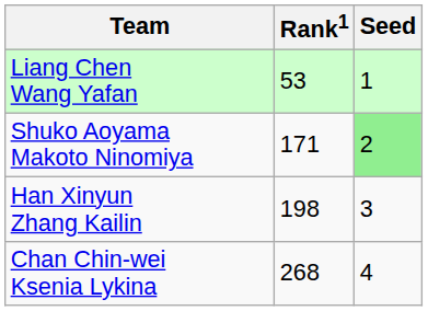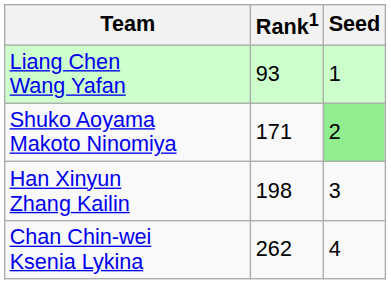 <table class="sortable wikitable">
 <tr>
 <th width="175">Team</th>
 <th>Rank<sup>1</sup></th>
 <th>Seed</th>
 </tr>
 <tr style="background:#cfc;">
 <td> <a href='#'>Liang Chen</a> <br>  <a href='#'>Wang Yafan</a></td>
-<td>53</td>
+<td>93</td>
 <td>1</td>
 </tr>
 <tr>
 <td> <a href='#'>Shuko Aoyama</a> <br>  <a href='#'>Makoto Ninomiya</a></td>
 <td>171</td>
 <td style="background: lightgreen;">2</td>
 </tr>
 <tr>
 <td> <a href='#'>Han Xinyun</a> <br>  <a href='#'>Zhang Kailin</a></td>
 <td>198</td>
 <td>3</td>
 </tr>
 <tr>
 <td> <a href='#'>Chan Chin-wei</a> <br>  <a href='#'>Ksenia Lykina</a></td>
-<td>268</td>
+<td>262</td>
 <td>4</td>
 </tr>
 </table>
